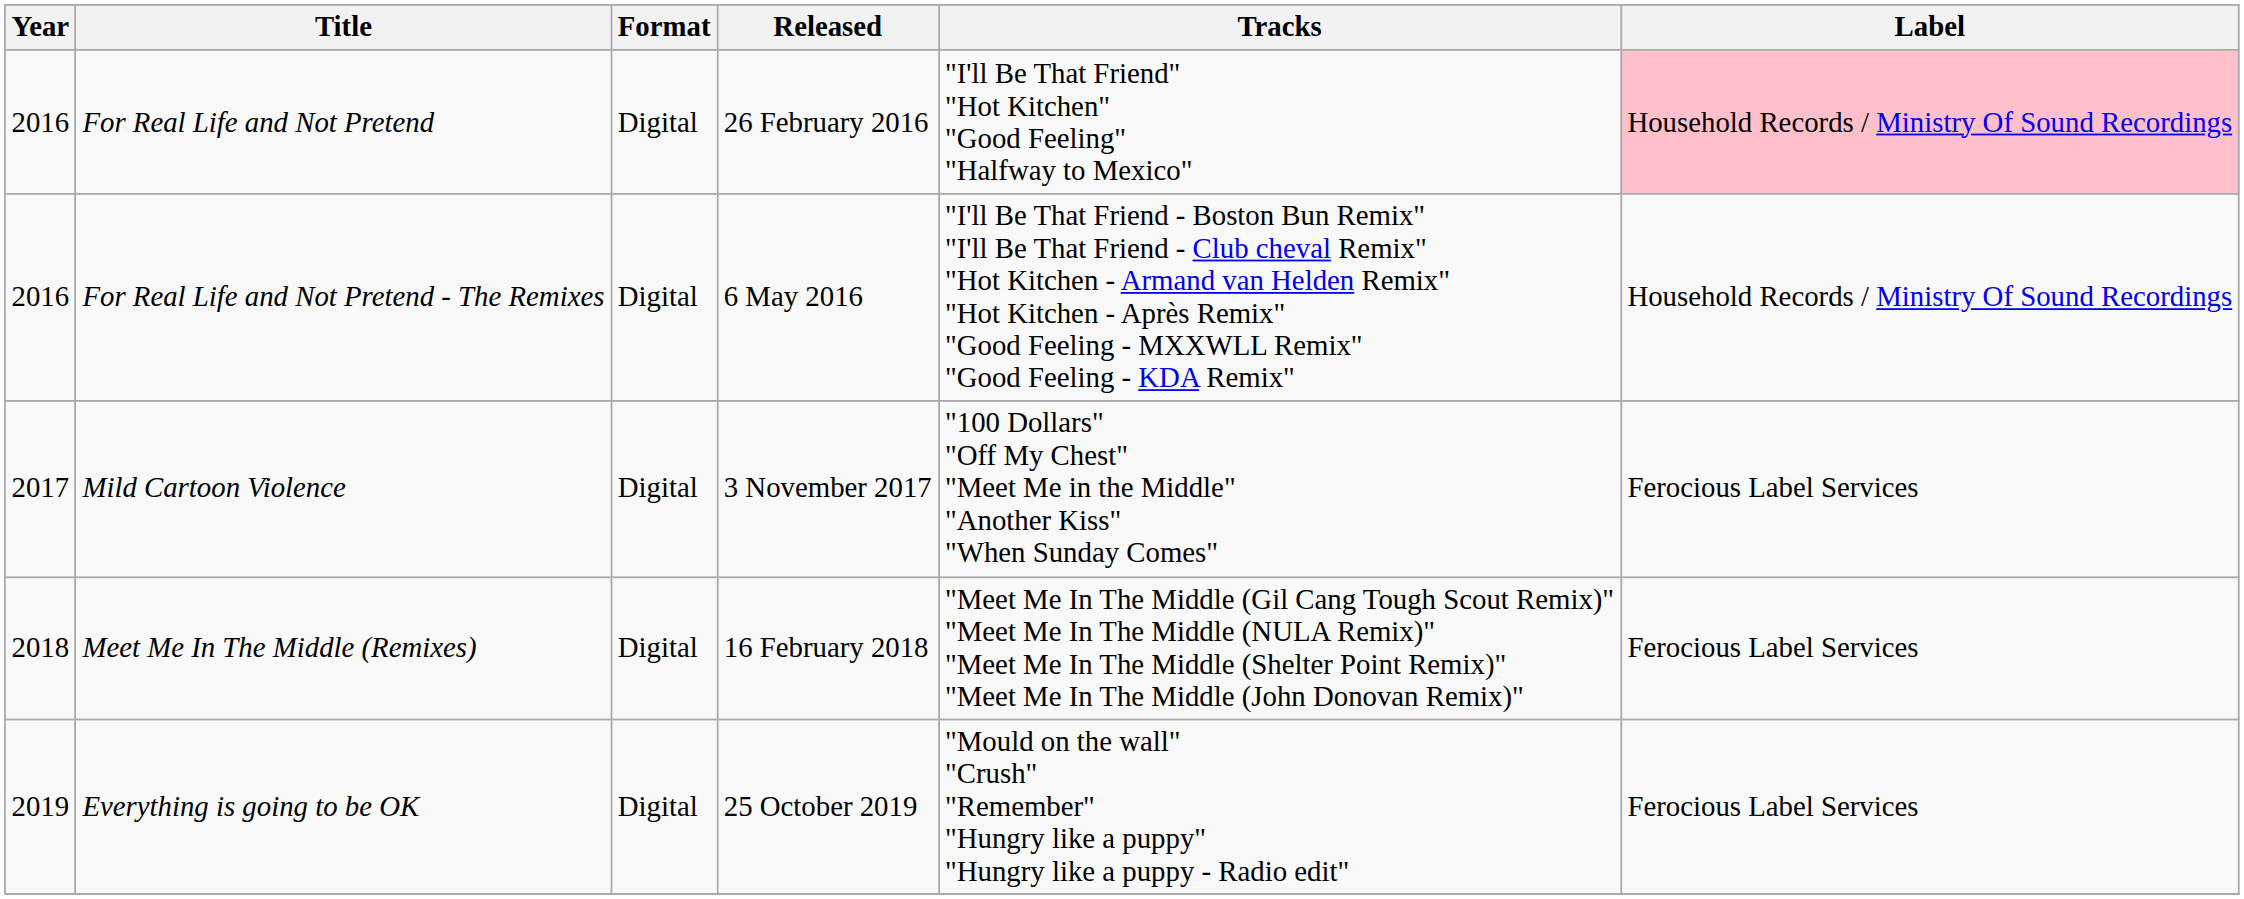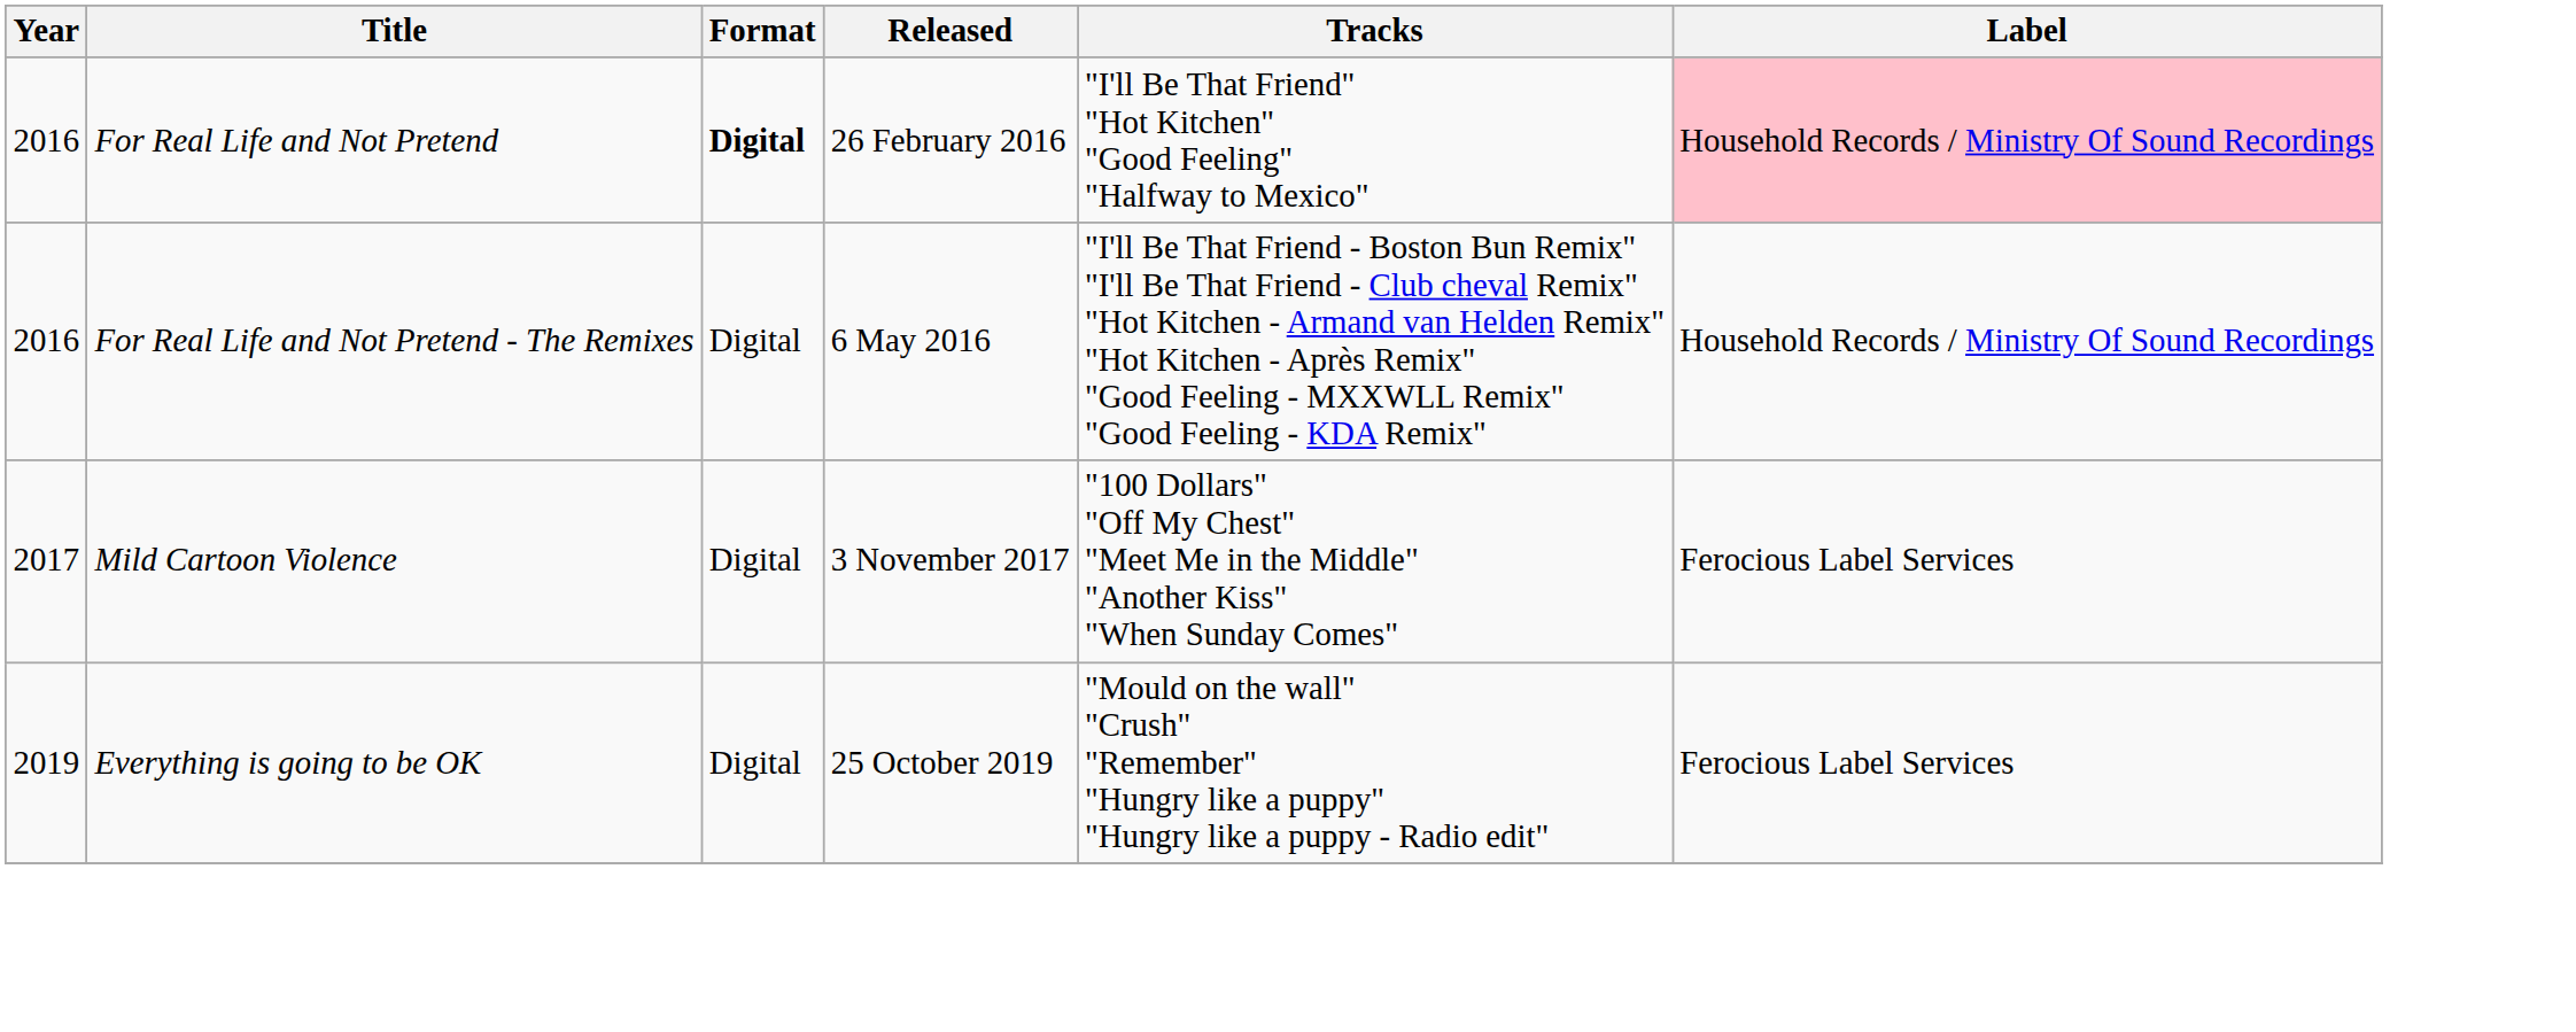 <table class="wikitable">
 <tr>
 <th>Year</th>
 <th>Title</th>
 <th>Format</th>
 <th>Released</th>
 <th>Tracks</th>
 <th>Label</th>
 </tr>
 <tr>
 <td>2016</td>
 <td><em>For Real Life and Not Pretend</em></td>
-<td>Digital</td>
+<td><strong>Digital</strong></td>
 <td>26 February 2016</td>
 <td>"I'll Be That Friend" <br>"Hot Kitchen"<br>"Good Feeling" <br>"Halfway to Mexico"</td>
 <td style="background: pink;">Household Records / <a href='#'>Ministry Of Sound Recordings</a></td>
 </tr>
 <tr>
 <td>2016</td>
 <td><em>For Real Life and Not Pretend - The Remixes</em></td>
 <td>Digital</td>
 <td>6 May 2016</td>
 <td>"I'll Be That Friend - Boston Bun Remix"<br>"I'll Be That Friend - <a href='#'>Club cheval</a> Remix"<br>"Hot Kitchen - <a href='#'>Armand van Helden</a> Remix"<br>"Hot Kitchen - Après Remix"<br>"Good Feeling - MXXWLL Remix"<br>"Good Feeling - <a href='#'>KDA</a> Remix"</td>
 <td>Household Records / <a href='#'>Ministry Of Sound Recordings</a></td>
 </tr>
 <tr>
 <td>2017</td>
 <td><em>Mild Cartoon Violence</em></td>
 <td>Digital</td>
 <td>3 November 2017</td>
 <td>"100 Dollars"<br>"Off My Chest"<br>"Meet Me in the Middle"<br>"Another Kiss"<br>"When Sunday Comes"</td>
 <td>Ferocious Label Services</td>
 </tr>
 <tr>
-<td>2018</td>
-<td><em>Meet Me In The Middle (Remixes)</em></td>
-<td>Digital</td>
-<td>16 February 2018</td>
-<td>"Meet Me In The Middle (Gil Cang Tough Scout Remix)"<br>"Meet Me In The Middle (NULA Remix)"<br>"Meet Me In The Middle (Shelter Point Remix)"<br>"Meet Me In The Middle (John Donovan Remix)"</td>
-<td>Ferocious Label Services</td>
-</tr>
-<tr>
 <td>2019</td>
 <td><em>Everything is going to be OK</em></td>
 <td>Digital</td>
 <td>25 October 2019</td>
 <td>"Mould on the wall"<br>"Crush"<br>"Remember"<br>"Hungry like a puppy"<br>"Hungry like a puppy - Radio edit"</td>
 <td>Ferocious Label Services</td>
 </tr>
 <tr>
 </tr>
 </table>
